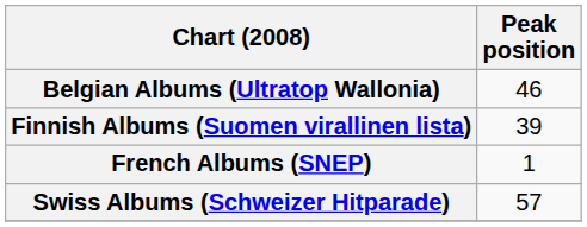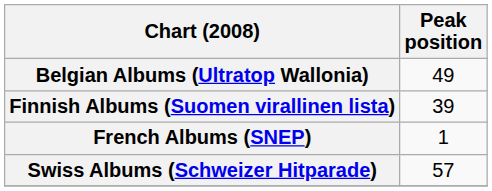 <table class="wikitable sortable plainrowheaders" style="text-align:center">
 <tr>
 <th scope="col">Chart (2008)</th>
 <th scope="col">Peak<br>position</th>
 </tr>
 <tr>
 <th scope="row">Belgian Albums (<a href='#'>Ultratop</a> Wallonia)</th>
-<td>46</td>
+<td>49</td>
 </tr>
 <tr>
 <th scope="row">Finnish Albums (<a href='#'>Suomen virallinen lista</a>)</th>
 <td>39</td>
 </tr>
 <tr>
 <th scope="row">French Albums (<a href='#'>SNEP</a>)</th>
 <td>1</td>
 </tr>
 <tr>
 <th scope="row">Swiss Albums (<a href='#'>Schweizer Hitparade</a>)</th>
 <td>57</td>
 </tr>
 <tr>
 </tr>
 </table>
